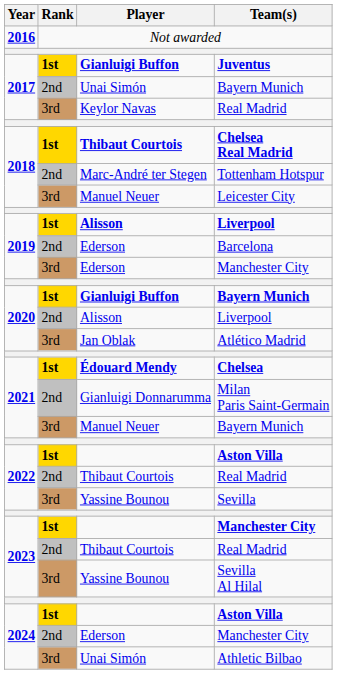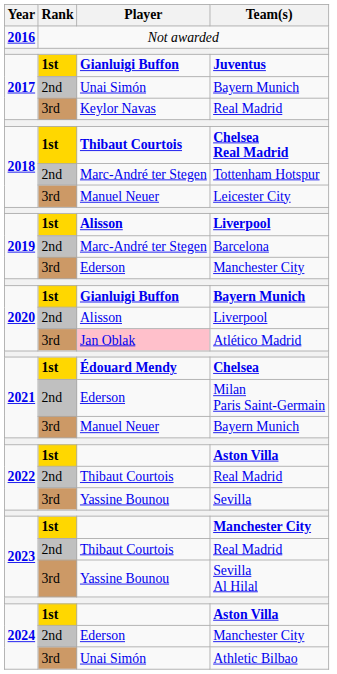 <table class="wikitable">
 <tr>
 <th>Year</th>
 <th>Rank</th>
 <th>Player</th>
 <th>Team(s)</th>
 </tr>
 <tr>
 <td><strong><a href='#'>2016</a></strong></td>
 <td colspan="4" align=center><em>Not awarded</em></td>
 </tr>
 <tr>
 <th colspan="5"></th>
 </tr>
 <tr>
 <td rowspan="3"><strong><a href='#'>2017</a></strong></td>
 <td scope=col style="background-color: gold"><strong>1st</strong></td>
 <td> <strong><a href='#'>Gianluigi Buffon</a></strong></td>
 <td> <strong><a href='#'>Juventus</a></strong></td>
 </tr>
 <tr>
 <td scope=col style="background-color: silver">2nd</td>
 <td> <a href='#'>Unai Simón</a></td>
 <td> <a href='#'>Bayern Munich</a></td>
 </tr>
 <tr>
 <td scope=col style="background-color: #cc9966">3rd</td>
 <td> <a href='#'>Keylor Navas</a></td>
 <td> <a href='#'>Real Madrid</a></td>
 </tr>
 <tr>
 <th colspan="5"></th>
 </tr>
 <tr>
 <td rowspan="3"><strong><a href='#'>2018</a></strong></td>
 <td scope=col style="background-color: gold"><strong>1st</strong></td>
 <td> <strong><a href='#'>Thibaut Courtois</a></strong></td>
 <td> <strong><a href='#'>Chelsea</a></strong><br> <strong><a href='#'>Real Madrid</a></strong></td>
 </tr>
 <tr>
 <td scope=col style="background-color: silver">2nd</td>
 <td> <a href='#'>Marc-André ter Stegen</a></td>
 <td> <a href='#'>Tottenham Hotspur</a></td>
 </tr>
 <tr>
 <td scope=col style="background-color: #cc9966">3rd</td>
 <td> <a href='#'>Manuel Neuer</a></td>
 <td> <a href='#'>Leicester City</a></td>
 </tr>
 <tr>
 <th colspan="5"></th>
 </tr>
 <tr>
 <td rowspan="3"><strong><a href='#'>2019</a></strong></td>
 <td scope=col style="background-color: gold"><strong>1st</strong></td>
 <td> <strong><a href='#'>Alisson</a></strong></td>
 <td> <strong><a href='#'>Liverpool</a></strong></td>
 </tr>
 <tr>
 <td scope=col style="background-color: silver">2nd</td>
-<td> <a href='#'>Ederson</a></td>
+<td> <a href='#'>Marc-André ter Stegen</a></td>
 <td> <a href='#'>Barcelona</a></td>
 </tr>
 <tr>
 <td scope=col style="background-color: #cc9966">3rd</td>
 <td> <a href='#'>Ederson</a></td>
 <td> <a href='#'>Manchester City</a></td>
 </tr>
 <tr>
 <th colspan="5"></th>
 </tr>
 <tr>
 <td rowspan="3"><strong><a href='#'>2020</a></strong></td>
 <td scope=col style="background-color: gold"><strong>1st</strong></td>
 <td> <strong><a href='#'>Gianluigi Buffon</a></strong></td>
 <td> <strong><a href='#'>Bayern Munich</a></strong></td>
 </tr>
 <tr>
 <td scope=col style="background-color: silver">2nd</td>
 <td> <a href='#'>Alisson</a></td>
 <td> <a href='#'>Liverpool</a></td>
 </tr>
 <tr>
 <td scope=col style="background-color: #cc9966">3rd</td>
-<td> <a href='#'>Jan Oblak</a></td>
+<td style="background: pink;"> <a href='#'>Jan Oblak</a></td>
 <td> <a href='#'>Atlético Madrid</a></td>
 </tr>
 <tr>
 <th colspan="5"></th>
 </tr>
 <tr>
 <td rowspan="3"><strong><a href='#'>2021</a></strong></td>
 <td scope=col style="background-color: gold"><strong>1st</strong></td>
 <td> <strong><a href='#'>Édouard Mendy</a></strong></td>
 <td> <strong><a href='#'>Chelsea</a></strong></td>
 </tr>
 <tr>
 <td scope=col style="background-color: silver">2nd</td>
-<td> <a href='#'>Gianluigi Donnarumma</a></td>
+<td> <a href='#'>Ederson</a></td>
 <td> <a href='#'>Milan</a><br> <a href='#'>Paris Saint-Germain</a></td>
 </tr>
 <tr>
 <td scope=col style="background-color: #cc9966">3rd</td>
 <td> <a href='#'>Manuel Neuer</a></td>
 <td> <a href='#'>Bayern Munich</a></td>
 </tr>
 <tr>
 <th colspan="5"></th>
 </tr>
 <tr>
 <td rowspan="3"><strong><a href='#'>2022</a></strong></td>
 <td scope=col style="background-color: gold"><strong>1st</strong></td>
 <td></td>
 <td> <strong><a href='#'>Aston Villa</a></strong></td>
 </tr>
 <tr>
 <td scope=col style="background-color: silver">2nd</td>
 <td> <a href='#'>Thibaut Courtois</a></td>
 <td> <a href='#'>Real Madrid</a></td>
 </tr>
 <tr>
 <td scope=col style="background-color: #cc9966">3rd</td>
 <td> <a href='#'>Yassine Bounou</a></td>
 <td> <a href='#'>Sevilla</a></td>
 </tr>
 <tr>
 <th colspan="5"></th>
 </tr>
 <tr>
 <td rowspan="3"><strong><a href='#'>2023</a></strong></td>
 <td scope=col style="background-color: gold"><strong>1st</strong></td>
 <td></td>
 <td> <strong><a href='#'>Manchester City</a></strong></td>
 </tr>
 <tr>
 <td scope=col style="background-color: silver">2nd</td>
 <td> <a href='#'>Thibaut Courtois</a></td>
 <td> <a href='#'>Real Madrid</a></td>
 </tr>
 <tr>
 <td scope=col style="background-color: #cc9966">3rd</td>
 <td> <a href='#'>Yassine Bounou</a></td>
 <td> <a href='#'>Sevilla</a> <br> <a href='#'>Al Hilal</a></td>
 </tr>
 <tr>
 <th colspan="5"></th>
 </tr>
 <tr>
 <td rowspan="3"><strong><a href='#'>2024</a></strong></td>
 <td scope=col style="background-color: gold"><strong>1st</strong></td>
 <td></td>
 <td> <strong><a href='#'>Aston Villa</a></strong></td>
 </tr>
 <tr>
 <td scope=col style="background-color: silver">2nd</td>
 <td> <a href='#'>Ederson</a></td>
 <td> <a href='#'>Manchester City</a></td>
 </tr>
 <tr>
 <td scope=col style="background-color: #cc9966">3rd</td>
 <td> <a href='#'>Unai Simón</a></td>
 <td> <a href='#'>Athletic Bilbao</a></td>
 </tr>
 </table>
